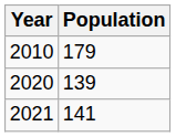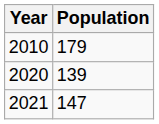 <table class="wikitable sortable">
 <tr>
 <th>Year</th>
 <th>Population</th>
 </tr>
 <tr>
 <td>2010</td>
 <td>179</td>
 </tr>
 <tr>
 <td>2020</td>
 <td>139</td>
 </tr>
 <tr>
 <td>2021</td>
-<td>141</td>
+<td>147</td>
 </tr>
 </table>
